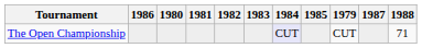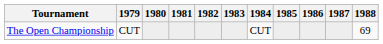 <table class="wikitable" style="font-size:95%;text-align:center;">
 <tr>
 <th>Tournament</th>
-<th>1986</th>
+<th>1979</th>
 <th>1980</th>
 <th>1981</th>
 <th>1982</th>
 <th>1983</th>
 <th>1984</th>
 <th>1985</th>
-<th>1979</th>
+<th>1986</th>
 <th>1987</th>
 <th>1988</th>
 </tr>
 <tr>
 <td align=left><a href='#'>The Open Championship</a></td>
+<td>CUT</td>
 <td style="background:#eeeeee;"></td>
 <td style="background:#eeeeee;"></td>
 <td style="background:#eeeeee;"></td>
 <td style="background:#eeeeee;"></td>
-<td style="background:#eeeeee;"></td>
-<td style="background: lavender;">CUT</td>
-<td style="background:#eeeeee;"></td>
 <td>CUT</td>
 <td style="background:#eeeeee;"></td>
-<td>71</td>
+<td style="background:#eeeeee;"></td>
+<td style="background:#eeeeee;"></td>
+<td>69</td>
 </tr>
 </table>
